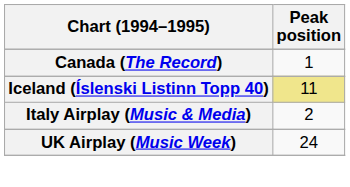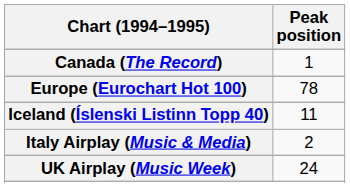 <table class="wikitable sortable plainrowheaders" style="text-align:center">
 <tr>
 <th>Chart (1994–1995)</th>
 <th>Peak<br>position</th>
 </tr>
 <tr>
 </tr>
 <tr>
 <th scope="row">Canada (<em><a href='#'>The Record</a></em>)</th>
 <td>1</td>
 </tr>
 <tr>
 </tr>
 <tr>
 </tr>
 <tr>
+<th scope="row">Europe (<a href='#'>Eurochart Hot 100</a>)</th>
+<td>78</td>
+</tr>
+<tr>
 </tr>
 <tr>
 <th scope="row">Iceland (<a href='#'>Íslenski Listinn Topp 40</a>)</th>
-<td style="background: khaki;">11</td>
+<td>11</td>
 </tr>
 <tr>
 <th scope="row">Italy Airplay (<em><a href='#'>Music & Media</a></em>)</th>
 <td>2</td>
 </tr>
 <tr>
 </tr>
 <tr>
 </tr>
 <tr>
 </tr>
 <tr>
 </tr>
 <tr>
 <th scope="row">UK Airplay (<em><a href='#'>Music Week</a></em>)</th>
 <td>24</td>
 </tr>
 <tr>
 </tr>
 <tr>
 </tr>
 <tr>
 </tr>
 <tr>
 </tr>
 <tr>
 </tr>
 <tr>
 </tr>
 </table>
